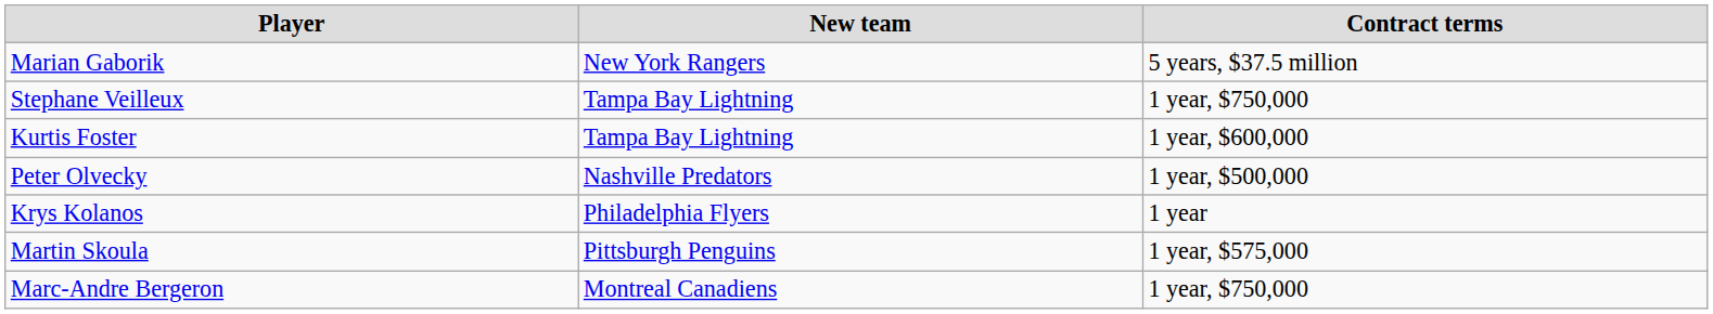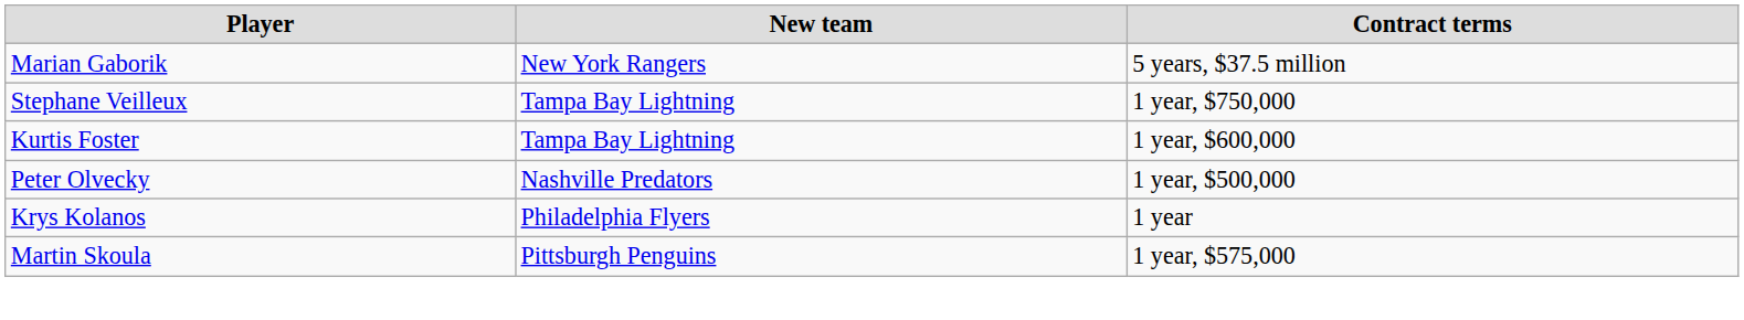 <table class="wikitable" width=90%>
 <tr align="center"  bgcolor="#dddddd">
 <td><strong>Player</strong></td>
 <td><strong>New team</strong></td>
 <td><strong>Contract terms</strong></td>
 </tr>
 <tr>
 <td><a href='#'>Marian Gaborik</a></td>
 <td><a href='#'>New York Rangers</a></td>
 <td>5 years, $37.5 million</td>
 </tr>
 <tr>
 <td><a href='#'>Stephane Veilleux</a></td>
 <td><a href='#'>Tampa Bay Lightning</a></td>
 <td>1 year, $750,000</td>
 </tr>
 <tr>
 <td><a href='#'>Kurtis Foster</a></td>
 <td><a href='#'>Tampa Bay Lightning</a></td>
 <td>1 year, $600,000</td>
 </tr>
 <tr>
 <td><a href='#'>Peter Olvecky</a></td>
 <td><a href='#'>Nashville Predators</a></td>
 <td>1 year, $500,000</td>
 </tr>
 <tr>
 <td><a href='#'>Krys Kolanos</a></td>
 <td><a href='#'>Philadelphia Flyers</a></td>
 <td>1 year</td>
 </tr>
 <tr>
 <td><a href='#'>Martin Skoula</a></td>
 <td><a href='#'>Pittsburgh Penguins</a></td>
 <td>1 year, $575,000</td>
 </tr>
-<tr>
-<td><a href='#'>Marc-Andre Bergeron</a></td>
-<td><a href='#'>Montreal Canadiens</a></td>
-<td>1 year, $750,000</td>
-</tr>
 </table>
